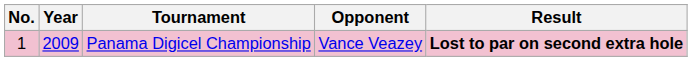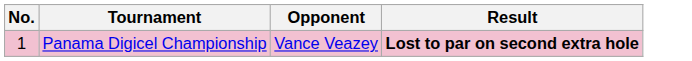 <table class="wikitable" style="font-size:95%;">
 <tr>
 <th>No.</th>
-<th>Year</th>
 <th>Tournament</th>
 <th>Opponent</th>
 <th>Result</th>
 </tr>
 <tr style="background:#F2C1D1;">
 <td align=center>1</td>
-<td><a href='#'>2009</a></td>
 <td><a href='#'>Panama Digicel Championship</a></td>
 <td> <a href='#'>Vance Veazey</a></td>
 <td><strong>Lost to par on second extra hole</strong></td>
 </tr>
 </table>
